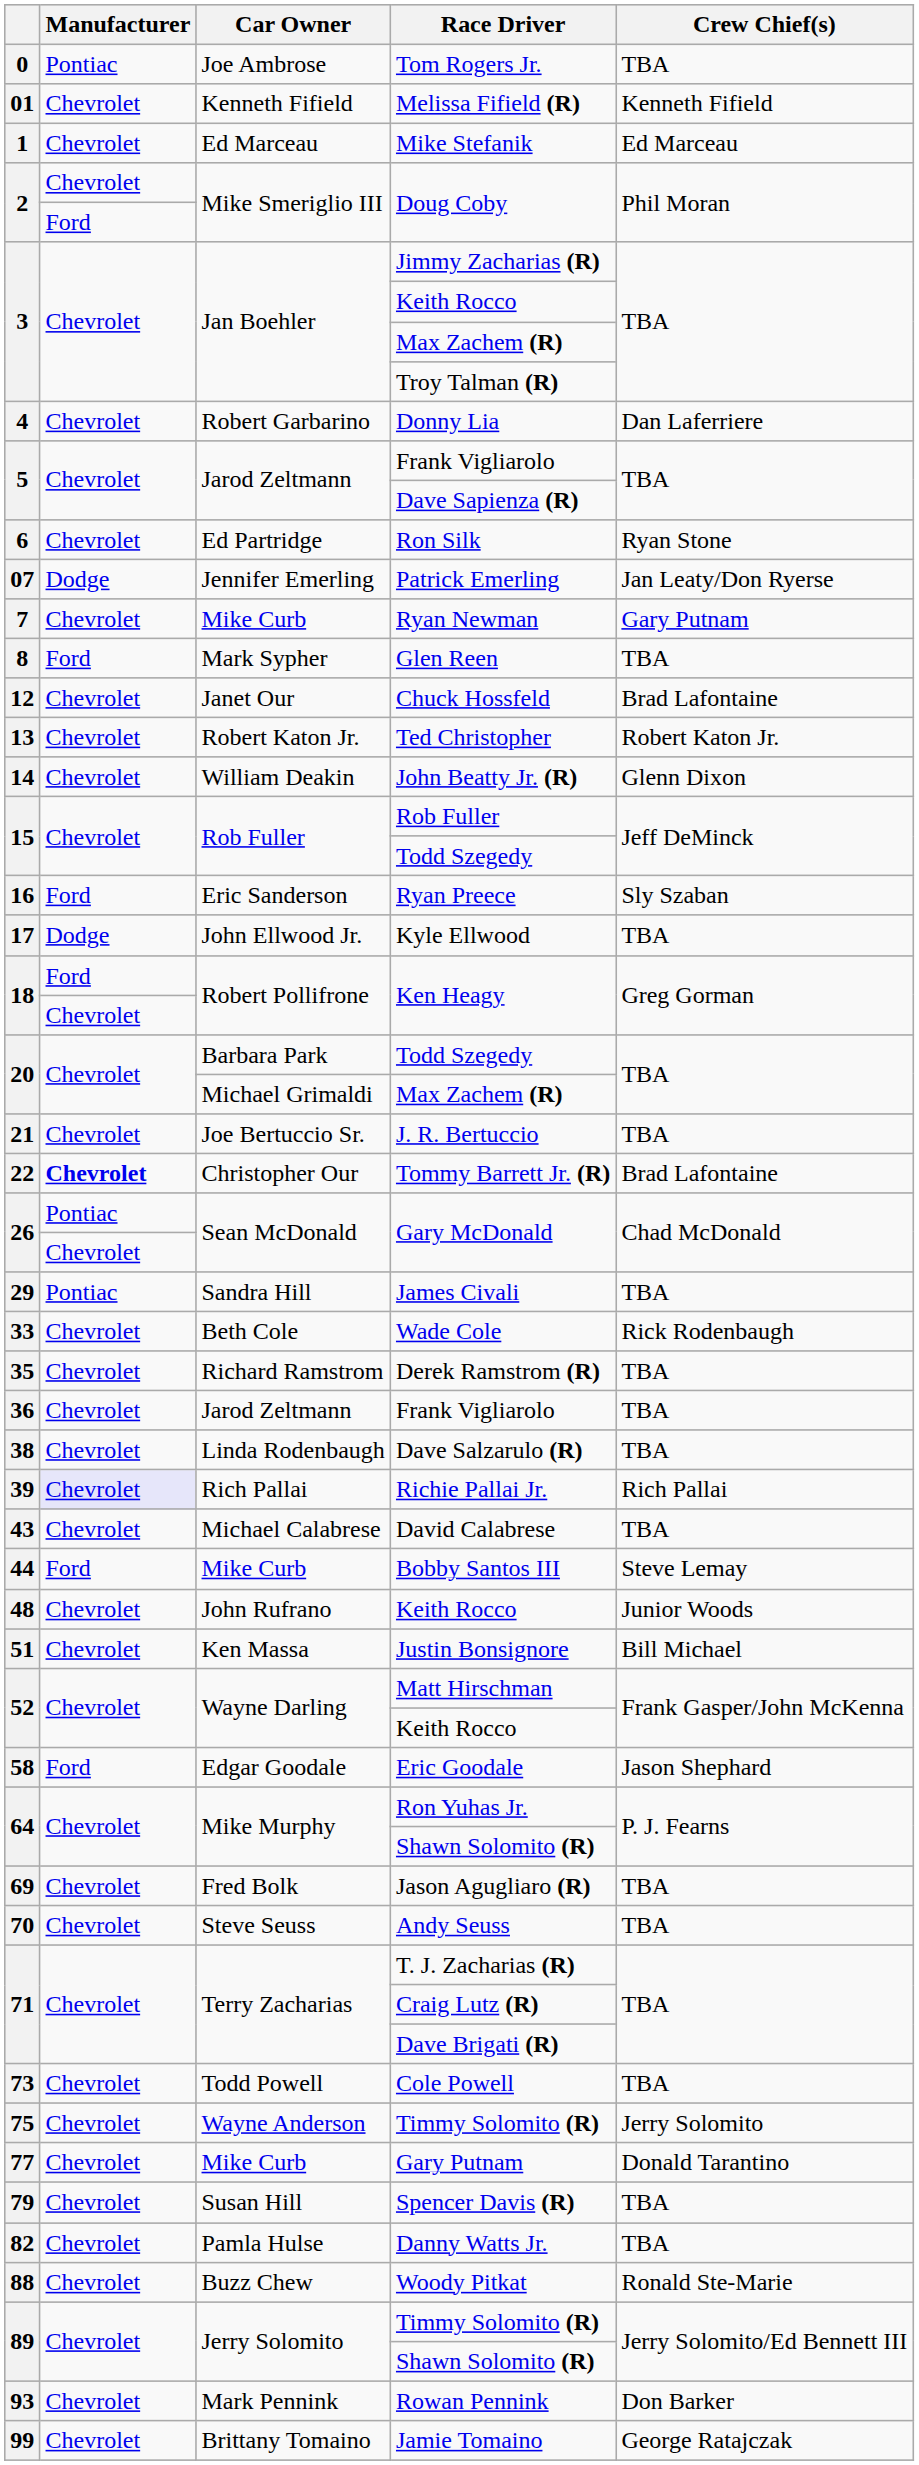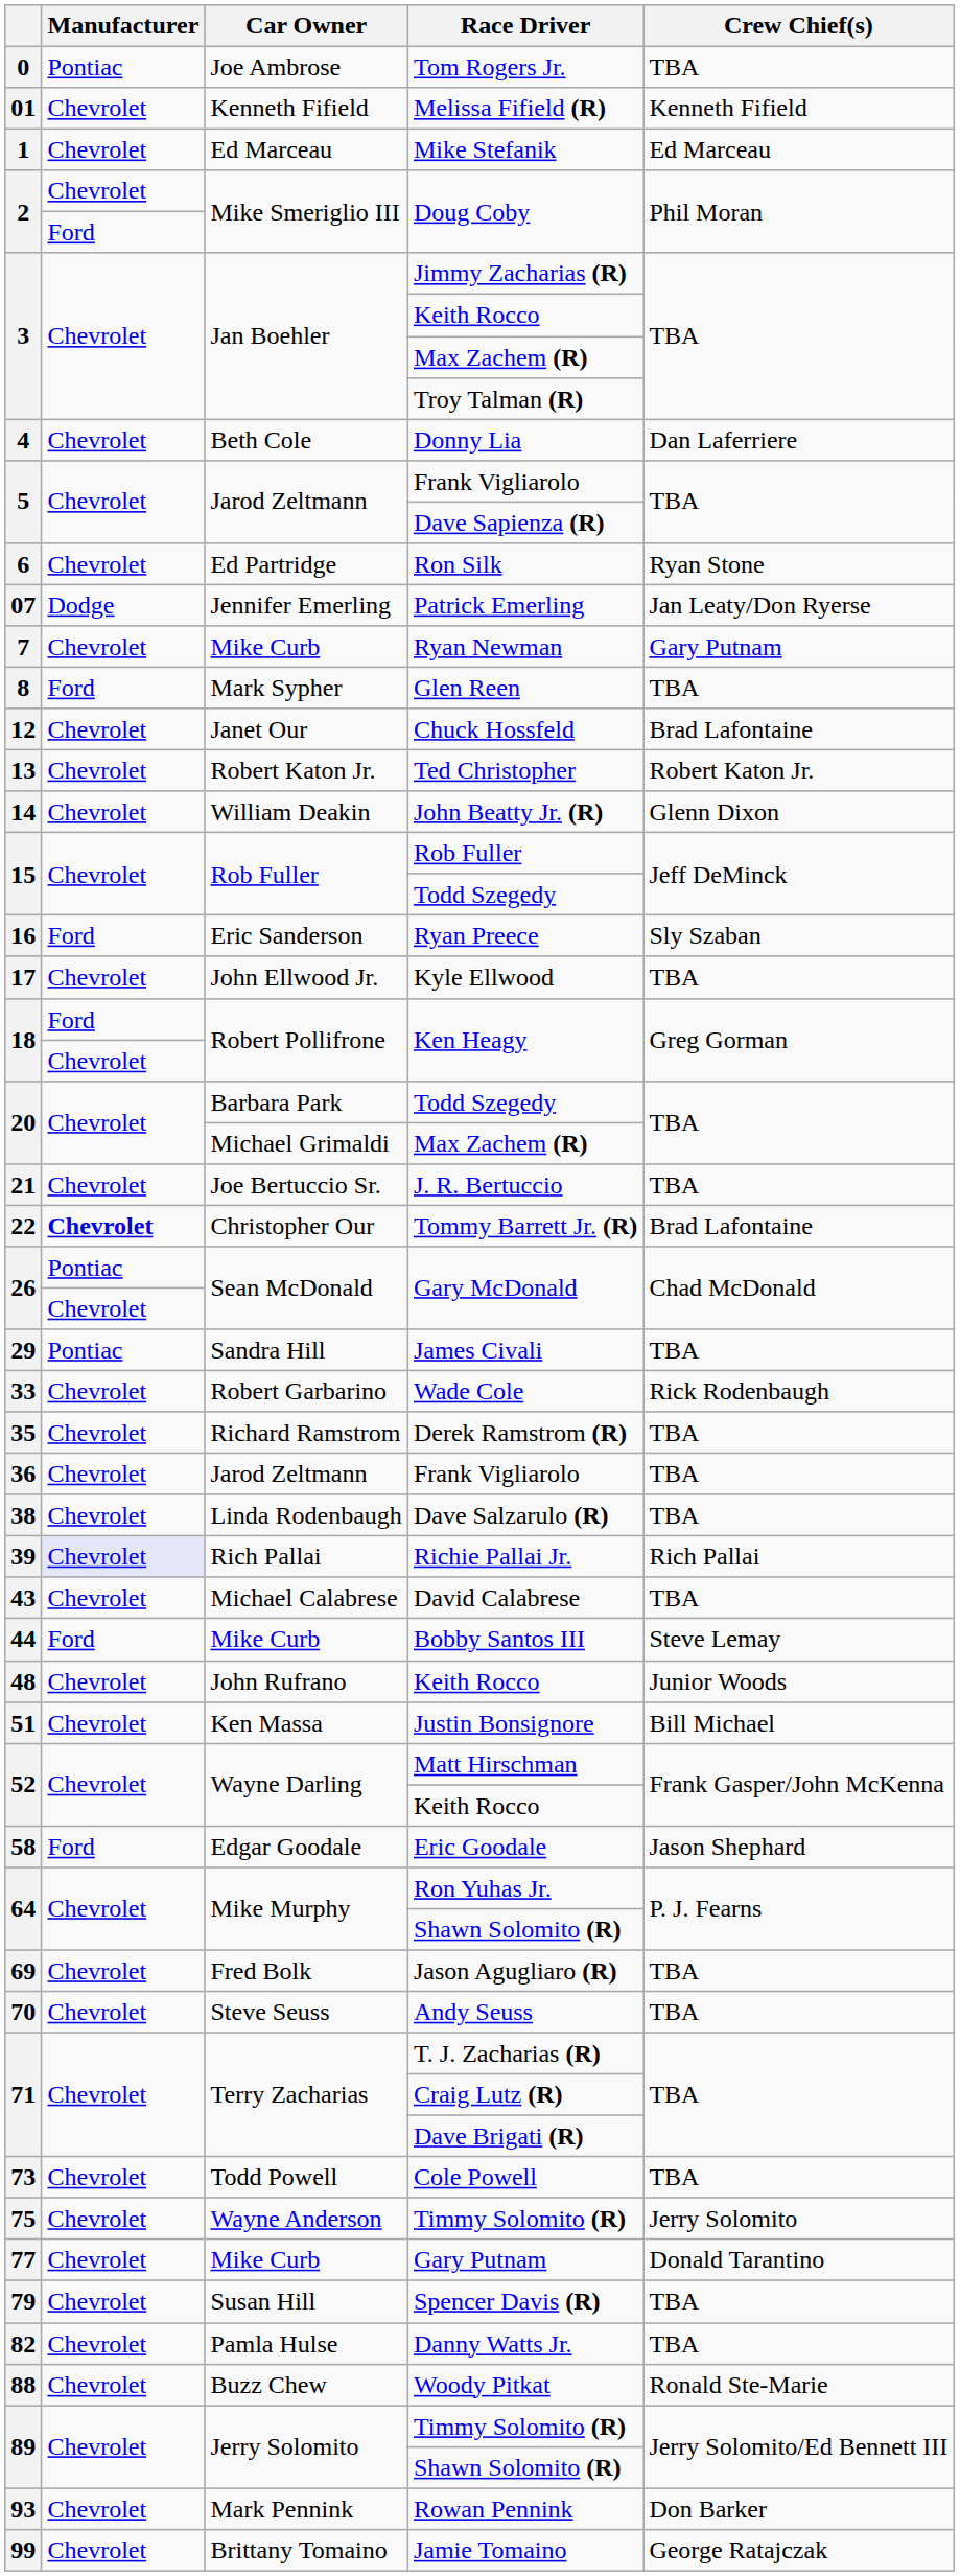 <table class="wikitable" style="font-size: 95%;">
 <tr>
 <th></th>
 <th>Manufacturer</th>
 <th>Car Owner</th>
 <th>Race Driver</th>
 <th>Crew Chief(s)</th>
 </tr>
 <tr>
 <th>0</th>
 <td><a href='#'>Pontiac</a></td>
 <td>Joe Ambrose</td>
 <td><a href='#'>Tom Rogers Jr.</a><small></small></td>
 <td>TBA</td>
 </tr>
 <tr>
 <th>01</th>
 <td><a href='#'>Chevrolet</a></td>
 <td>Kenneth Fifield</td>
 <td><a href='#'>Melissa Fifield</a><small></small> <strong>(R)</strong></td>
 <td>Kenneth Fifield</td>
 </tr>
 <tr>
 <th>1</th>
 <td><a href='#'>Chevrolet</a></td>
 <td>Ed Marceau</td>
 <td><a href='#'>Mike Stefanik</a><small></small></td>
 <td>Ed Marceau</td>
 </tr>
 <tr>
 <th rowspan=2>2</th>
 <td><a href='#'>Chevrolet</a><small></small></td>
 <td rowspan=2>Mike Smeriglio III</td>
 <td rowspan=2><a href='#'>Doug Coby</a></td>
 <td rowspan=2>Phil Moran</td>
 </tr>
 <tr>
 <td><a href='#'>Ford</a><small></small></td>
 </tr>
 <tr>
 <th rowspan=4>3</th>
 <td rowspan=4><a href='#'>Chevrolet</a></td>
 <td rowspan=4>Jan Boehler</td>
 <td><a href='#'>Jimmy Zacharias</a><small></small> <strong>(R)</strong></td>
 <td rowspan=4>TBA</td>
 </tr>
 <tr>
 <td><a href='#'>Keith Rocco</a><small></small></td>
 </tr>
 <tr>
 <td><a href='#'>Max Zachem</a><small></small> <strong>(R)</strong></td>
 </tr>
 <tr>
 <td>Troy Talman<small></small> <strong>(R)</strong></td>
 </tr>
 <tr>
 <th>4</th>
 <td><a href='#'>Chevrolet</a></td>
-<td>Robert Garbarino</td>
+<td>Beth Cole</td>
 <td><a href='#'>Donny Lia</a></td>
 <td>Dan Laferriere</td>
 </tr>
 <tr>
 <th rowspan=2>5</th>
 <td rowspan=2><a href='#'>Chevrolet</a></td>
 <td rowspan=2>Jarod Zeltmann</td>
 <td>Frank Vigliarolo<small></small></td>
 <td rowspan=2>TBA</td>
 </tr>
 <tr>
 <td><a href='#'>Dave Sapienza</a><small></small> <strong>(R)</strong></td>
 </tr>
 <tr>
 <th>6</th>
 <td><a href='#'>Chevrolet</a></td>
 <td>Ed Partridge</td>
 <td><a href='#'>Ron Silk</a></td>
 <td>Ryan Stone</td>
 </tr>
 <tr>
 <th>07</th>
 <td><a href='#'>Dodge</a></td>
 <td>Jennifer Emerling</td>
 <td><a href='#'>Patrick Emerling</a></td>
 <td>Jan Leaty/Don Ryerse</td>
 </tr>
 <tr>
 <th>7</th>
 <td><a href='#'>Chevrolet</a></td>
 <td><a href='#'>Mike Curb</a></td>
 <td><a href='#'>Ryan Newman</a><small></small></td>
 <td><a href='#'>Gary Putnam</a></td>
 </tr>
 <tr>
 <th>8</th>
 <td><a href='#'>Ford</a><small></small></td>
 <td>Mark Sypher</td>
 <td><a href='#'>Glen Reen</a></td>
 <td>TBA</td>
 </tr>
 <tr>
 <th>12</th>
 <td><a href='#'>Chevrolet</a></td>
 <td>Janet Our</td>
 <td><a href='#'>Chuck Hossfeld</a><small></small></td>
 <td>Brad Lafontaine</td>
 </tr>
 <tr>
 <th>13</th>
 <td><a href='#'>Chevrolet</a></td>
 <td>Robert Katon Jr.</td>
 <td><a href='#'>Ted Christopher</a></td>
 <td>Robert Katon Jr.</td>
 </tr>
 <tr>
 <th>14</th>
 <td><a href='#'>Chevrolet</a></td>
 <td>William Deakin</td>
 <td><a href='#'>John Beatty Jr.</a><small></small> <strong>(R)</strong></td>
 <td>Glenn Dixon</td>
 </tr>
 <tr>
 <th rowspan=2>15</th>
 <td rowspan=2><a href='#'>Chevrolet</a></td>
 <td rowspan=2><a href='#'>Rob Fuller</a></td>
 <td><a href='#'>Rob Fuller</a><small></small></td>
 <td rowspan=2>Jeff DeMinck</td>
 </tr>
 <tr>
 <td><a href='#'>Todd Szegedy</a><small></small></td>
 </tr>
 <tr>
 <th>16</th>
 <td><a href='#'>Ford</a></td>
 <td>Eric Sanderson</td>
 <td><a href='#'>Ryan Preece</a></td>
 <td>Sly Szaban</td>
 </tr>
 <tr>
 <th>17</th>
-<td><a href='#'>Dodge</a></td>
+<td><a href='#'>Chevrolet</a></td>
 <td>John Ellwood Jr.</td>
 <td>Kyle Ellwood<small></small></td>
 <td>TBA</td>
 </tr>
 <tr>
 <th rowspan=2>18</th>
 <td><a href='#'>Ford</a><small></small></td>
 <td rowspan=2>Robert Pollifrone</td>
 <td rowspan=2><a href='#'>Ken Heagy</a><small></small></td>
 <td rowspan=2>Greg Gorman</td>
 </tr>
 <tr>
 <td><a href='#'>Chevrolet</a><small></small></td>
 </tr>
 <tr>
 <th rowspan=2>20</th>
 <td rowspan=2><a href='#'>Chevrolet</a></td>
 <td>Barbara Park</td>
 <td><a href='#'>Todd Szegedy</a><small></small></td>
 <td rowspan=2>TBA</td>
 </tr>
 <tr>
 <td>Michael Grimaldi</td>
 <td><a href='#'>Max Zachem</a><small></small> <strong>(R)</strong></td>
 </tr>
 <tr>
 <th>21</th>
 <td><a href='#'>Chevrolet</a></td>
 <td>Joe Bertuccio Sr.</td>
 <td><a href='#'>J. R. Bertuccio</a><small></small></td>
 <td>TBA</td>
 </tr>
 <tr>
 <th>22</th>
 <td><strong><a href='#'>Chevrolet</a></strong></td>
 <td>Christopher Our</td>
 <td><a href='#'>Tommy Barrett Jr.</a> <strong>(R)</strong></td>
 <td>Brad Lafontaine</td>
 </tr>
 <tr>
 <th rowspan=2>26</th>
 <td><a href='#'>Pontiac</a><small></small></td>
 <td rowspan=2>Sean McDonald</td>
 <td rowspan=2><a href='#'>Gary McDonald</a></td>
 <td rowspan=2>Chad McDonald</td>
 </tr>
 <tr>
 <td><a href='#'>Chevrolet</a><small></small></td>
 </tr>
 <tr>
 <th>29</th>
 <td><a href='#'>Pontiac</a></td>
 <td>Sandra Hill</td>
 <td><a href='#'>James Civali</a><small></small></td>
 <td>TBA</td>
 </tr>
 <tr>
 <th>33</th>
 <td><a href='#'>Chevrolet</a></td>
-<td>Beth Cole</td>
+<td>Robert Garbarino</td>
 <td><a href='#'>Wade Cole</a></td>
 <td>Rick Rodenbaugh</td>
 </tr>
 <tr>
 <th>35</th>
 <td><a href='#'>Chevrolet</a></td>
 <td>Richard Ramstrom</td>
 <td>Derek Ramstrom<small></small> <strong>(R)</strong></td>
 <td>TBA</td>
 </tr>
 <tr>
 <th>36</th>
 <td><a href='#'>Chevrolet</a></td>
 <td>Jarod Zeltmann</td>
 <td>Frank Vigliarolo<small></small></td>
 <td>TBA</td>
 </tr>
 <tr>
 <th>38</th>
 <td><a href='#'>Chevrolet</a></td>
 <td>Linda Rodenbaugh</td>
 <td>Dave Salzarulo<small></small> <strong>(R)</strong></td>
 <td>TBA</td>
 </tr>
 <tr>
 <th>39</th>
 <td style="background: lavender;"><a href='#'>Chevrolet</a></td>
 <td>Rich Pallai</td>
 <td><a href='#'>Richie Pallai Jr.</a><small></small></td>
 <td>Rich Pallai</td>
 </tr>
 <tr>
 <th>43</th>
 <td><a href='#'>Chevrolet</a></td>
 <td>Michael Calabrese</td>
 <td>David Calabrese<small></small></td>
 <td>TBA</td>
 </tr>
 <tr>
 <th>44</th>
 <td><a href='#'>Ford</a><small></small></td>
 <td><a href='#'>Mike Curb</a></td>
 <td><a href='#'>Bobby Santos III</a></td>
 <td>Steve Lemay</td>
 </tr>
 <tr>
 <th>48</th>
 <td><a href='#'>Chevrolet</a></td>
 <td>John Rufrano</td>
 <td><a href='#'>Keith Rocco</a><small></small></td>
 <td>Junior Woods</td>
 </tr>
 <tr>
 <th>51</th>
 <td><a href='#'>Chevrolet</a></td>
 <td>Ken Massa</td>
 <td><a href='#'>Justin Bonsignore</a></td>
 <td>Bill Michael</td>
 </tr>
 <tr>
 <th rowspan=2>52</th>
 <td rowspan=2><a href='#'>Chevrolet</a></td>
 <td rowspan=2>Wayne Darling</td>
 <td><a href='#'>Matt Hirschman</a><small></small></td>
 <td rowspan=2>Frank Gasper/John McKenna</td>
 </tr>
 <tr>
 <td>Keith Rocco<small></small></td>
 </tr>
 <tr>
 <th>58</th>
 <td><a href='#'>Ford</a><small></small></td>
 <td>Edgar Goodale</td>
 <td><a href='#'>Eric Goodale</a></td>
 <td>Jason Shephard</td>
 </tr>
 <tr>
 <th rowspan=2>64</th>
 <td rowspan=2><a href='#'>Chevrolet</a></td>
 <td rowspan=2>Mike Murphy</td>
 <td><a href='#'>Ron Yuhas Jr.</a><small></small></td>
 <td rowspan=2>P. J. Fearns</td>
 </tr>
 <tr>
 <td><a href='#'>Shawn Solomito</a><small></small> <strong>(R)</strong></td>
 </tr>
 <tr>
 <th>69</th>
 <td><a href='#'>Chevrolet</a></td>
 <td>Fred Bolk</td>
 <td>Jason Agugliaro<small></small> <strong>(R)</strong></td>
 <td>TBA</td>
 </tr>
 <tr>
 <th>70</th>
 <td><a href='#'>Chevrolet</a></td>
 <td>Steve Seuss</td>
 <td><a href='#'>Andy Seuss</a><small></small></td>
 <td>TBA</td>
 </tr>
 <tr>
 <th rowspan=3>71</th>
 <td rowspan=3><a href='#'>Chevrolet</a></td>
 <td rowspan=3>Terry Zacharias</td>
 <td>T. J. Zacharias<small></small> <strong>(R)</strong></td>
 <td rowspan=3>TBA</td>
 </tr>
 <tr>
 <td><a href='#'>Craig Lutz</a><small></small> <strong>(R)</strong></td>
 </tr>
 <tr>
 <td><a href='#'>Dave Brigati</a><small></small> <strong>(R)</strong></td>
 </tr>
 <tr>
 <th>73</th>
 <td><a href='#'>Chevrolet</a></td>
 <td>Todd Powell</td>
 <td><a href='#'>Cole Powell</a><small></small></td>
 <td>TBA</td>
 </tr>
 <tr>
 <th>75</th>
 <td><a href='#'>Chevrolet</a></td>
 <td><a href='#'>Wayne Anderson</a></td>
 <td><a href='#'>Timmy Solomito</a><small></small> <strong>(R)</strong></td>
 <td>Jerry Solomito</td>
 </tr>
 <tr>
 <th>77</th>
 <td><a href='#'>Chevrolet</a></td>
 <td><a href='#'>Mike Curb</a></td>
 <td><a href='#'>Gary Putnam</a><small></small></td>
 <td>Donald Tarantino</td>
 </tr>
 <tr>
 <th>79</th>
 <td><a href='#'>Chevrolet</a></td>
 <td>Susan Hill</td>
 <td><a href='#'>Spencer Davis</a><small></small> <strong>(R)</strong></td>
 <td>TBA</td>
 </tr>
 <tr>
 <th>82</th>
 <td><a href='#'>Chevrolet</a></td>
 <td>Pamla Hulse</td>
 <td><a href='#'>Danny Watts Jr.</a><small></small></td>
 <td>TBA</td>
 </tr>
 <tr>
 <th>88</th>
 <td><a href='#'>Chevrolet</a></td>
 <td>Buzz Chew</td>
 <td><a href='#'>Woody Pitkat</a></td>
 <td>Ronald Ste-Marie</td>
 </tr>
 <tr>
 <th rowspan=2>89</th>
 <td rowspan=2><a href='#'>Chevrolet</a></td>
 <td rowspan=2>Jerry Solomito</td>
 <td><a href='#'>Timmy Solomito</a><small></small> <strong>(R)</strong></td>
 <td rowspan=2>Jerry Solomito/Ed Bennett III</td>
 </tr>
 <tr>
 <td><a href='#'>Shawn Solomito</a><small></small> <strong>(R)</strong></td>
 </tr>
 <tr>
 <th>93</th>
 <td><a href='#'>Chevrolet</a></td>
 <td>Mark Pennink</td>
 <td><a href='#'>Rowan Pennink</a><small></small></td>
 <td>Don Barker</td>
 </tr>
 <tr>
 <th>99</th>
 <td><a href='#'>Chevrolet</a></td>
 <td>Brittany Tomaino</td>
 <td><a href='#'>Jamie Tomaino</a></td>
 <td>George Ratajczak</td>
 </tr>
 </table>
